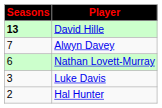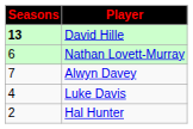 <table class="wikitable">
 <tr>
 <th style="background:#000; color:red; text-align:center;">Seasons</th>
 <th style="background:#000; color:red; text-align:center;">Player</th>
 </tr>
 <tr style="background:#cfc;">
 <td><strong>13</strong></td>
 <td><a href='#'>David Hille</a></td>
 </tr>
-<tr>
-<td>7</td>
-<td><a href='#'>Alwyn Davey</a></td>
-</tr>
 <tr style="background:#cfc;">
 <td>6</td>
 <td><a href='#'>Nathan Lovett-Murray</a></td>
 </tr>
 <tr>
-<td>3</td>
+<td>7</td>
+<td><a href='#'>Alwyn Davey</a></td>
+</tr>
+<tr>
+<td>4</td>
 <td><a href='#'>Luke Davis</a></td>
 </tr>
 <tr>
 <td>2</td>
 <td><a href='#'>Hal Hunter</a></td>
 </tr>
 </table>
